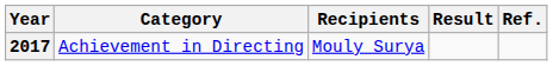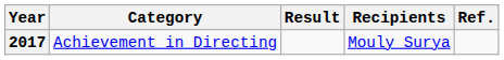 <table class="wikitable plainrowheaders sortable">
 <tr>
 <th>Year</th>
 <th>Category</th>
+<th>Result</th>
 <th>Recipients</th>
-<th>Result</th>
 <th class="unsortable">Ref.</th>
 </tr>
 <tr>
 <th>2017</th>
 <td><a href='#'>Achievement in Directing</a></td>
+<td></td>
 <td><a href='#'>Mouly Surya</a></td>
-<td></td>
 <td align="center"></td>
 </tr>
 </table>
